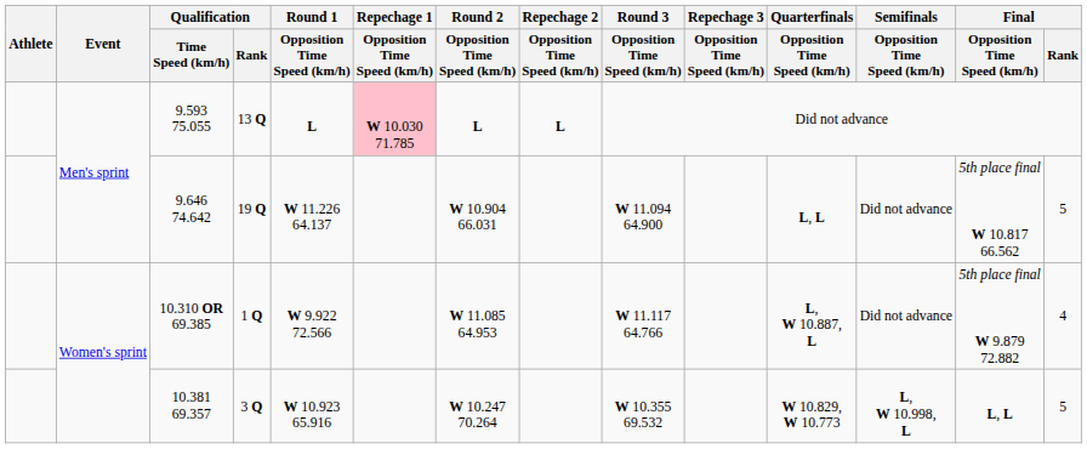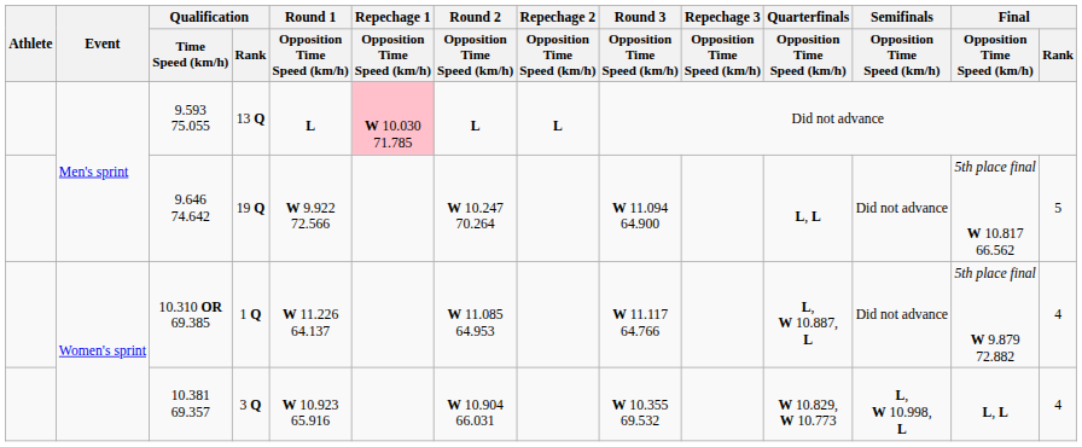 <table class="wikitable" style="font-size:90%">
 <tr>
 <th rowspan=2>Athlete</th>
 <th rowspan=2>Event</th>
 <th colspan=2>Qualification</th>
 <th>Round 1</th>
 <th>Repechage 1</th>
 <th>Round 2</th>
 <th>Repechage 2</th>
 <th>Round 3</th>
 <th>Repechage 3</th>
 <th>Quarterfinals</th>
 <th>Semifinals</th>
 <th colspan=2>Final</th>
 </tr>
 <tr style="font-size:95%">
 <th>Time<br>Speed (km/h)</th>
 <th>Rank</th>
 <th>Opposition<br>Time<br>Speed (km/h)</th>
 <th>Opposition<br>Time<br>Speed (km/h)</th>
 <th>Opposition<br>Time<br>Speed (km/h)</th>
 <th>Opposition<br>Time<br>Speed (km/h)</th>
 <th>Opposition<br>Time<br>Speed (km/h)</th>
 <th>Opposition<br>Time<br>Speed (km/h)</th>
 <th>Opposition<br>Time<br>Speed (km/h)</th>
 <th>Opposition<br>Time<br>Speed (km/h)</th>
 <th>Opposition<br>Time<br>Speed (km/h)</th>
 <th>Rank</th>
 </tr>
 <tr align=center>
 <td align=left></td>
 <td align=left rowspan=2><a href='#'>Men's sprint</a></td>
 <td>9.593<br>75.055</td>
 <td>13 <strong>Q</strong></td>
 <td><br><strong>L</strong></td>
 <td style="background: pink;"><br><br><strong>W</strong> 10.030<br>71.785</td>
 <td><br><strong>L</strong></td>
 <td><br><strong>L</strong></td>
 <td colspan=6>Did not advance</td>
 </tr>
 <tr align=center>
 <td align=left></td>
 <td>9.646<br>74.642</td>
 <td>19 <strong>Q</strong></td>
-<td><br><strong>W</strong> 11.226<br>64.137</td>
+<td><br><strong>W</strong> 9.922<br>72.566</td>
 <td></td>
-<td><br><strong>W</strong> 10.904<br>66.031</td>
+<td><br><strong>W</strong> 10.247<br>70.264</td>
 <td></td>
 <td><br><strong>W</strong> 11.094<br>64.900</td>
 <td></td>
 <td><br><strong>L</strong>, <strong>L</strong></td>
 <td>Did not advance</td>
 <td><em>5th place final</em><br><br><br><br><strong>W</strong> 10.817<br>66.562</td>
 <td>5</td>
 </tr>
 <tr align=center>
 <td align=left></td>
 <td align=left rowspan=2><a href='#'>Women's sprint</a></td>
 <td>10.310 <strong>OR</strong><br>69.385</td>
 <td>1 <strong>Q</strong></td>
-<td><br><strong>W</strong> 9.922<br>72.566</td>
+<td><br><strong>W</strong> 11.226<br>64.137</td>
 <td></td>
 <td><br><strong>W</strong> 11.085<br>64.953</td>
 <td></td>
 <td><br><strong>W</strong> 11.117<br>64.766</td>
 <td></td>
 <td><br><strong>L</strong>,<br><strong>W</strong> 10.887,<br><strong>L</strong></td>
 <td>Did not advance</td>
 <td><em>5th place final</em><br><br><br><br><strong>W</strong> 9.879<br>72.882</td>
 <td>4</td>
 </tr>
 <tr align=center>
 <td align=left></td>
 <td>10.381<br>69.357</td>
 <td>3 <strong>Q</strong></td>
 <td><br><strong>W</strong> 10.923<br>65.916</td>
 <td></td>
-<td><br><strong>W</strong> 10.247<br>70.264</td>
+<td><br><strong>W</strong> 10.904<br>66.031</td>
 <td></td>
 <td><br><strong>W</strong> 10.355<br>69.532</td>
 <td></td>
 <td><br><strong>W</strong> 10.829,<br><strong>W</strong> 10.773</td>
 <td><br><strong>L</strong>,<br><strong>W</strong> 10.998,<br><strong>L</strong></td>
 <td><br><strong>L</strong>, <strong>L</strong></td>
-<td>5</td>
+<td>4</td>
 </tr>
 </table>
